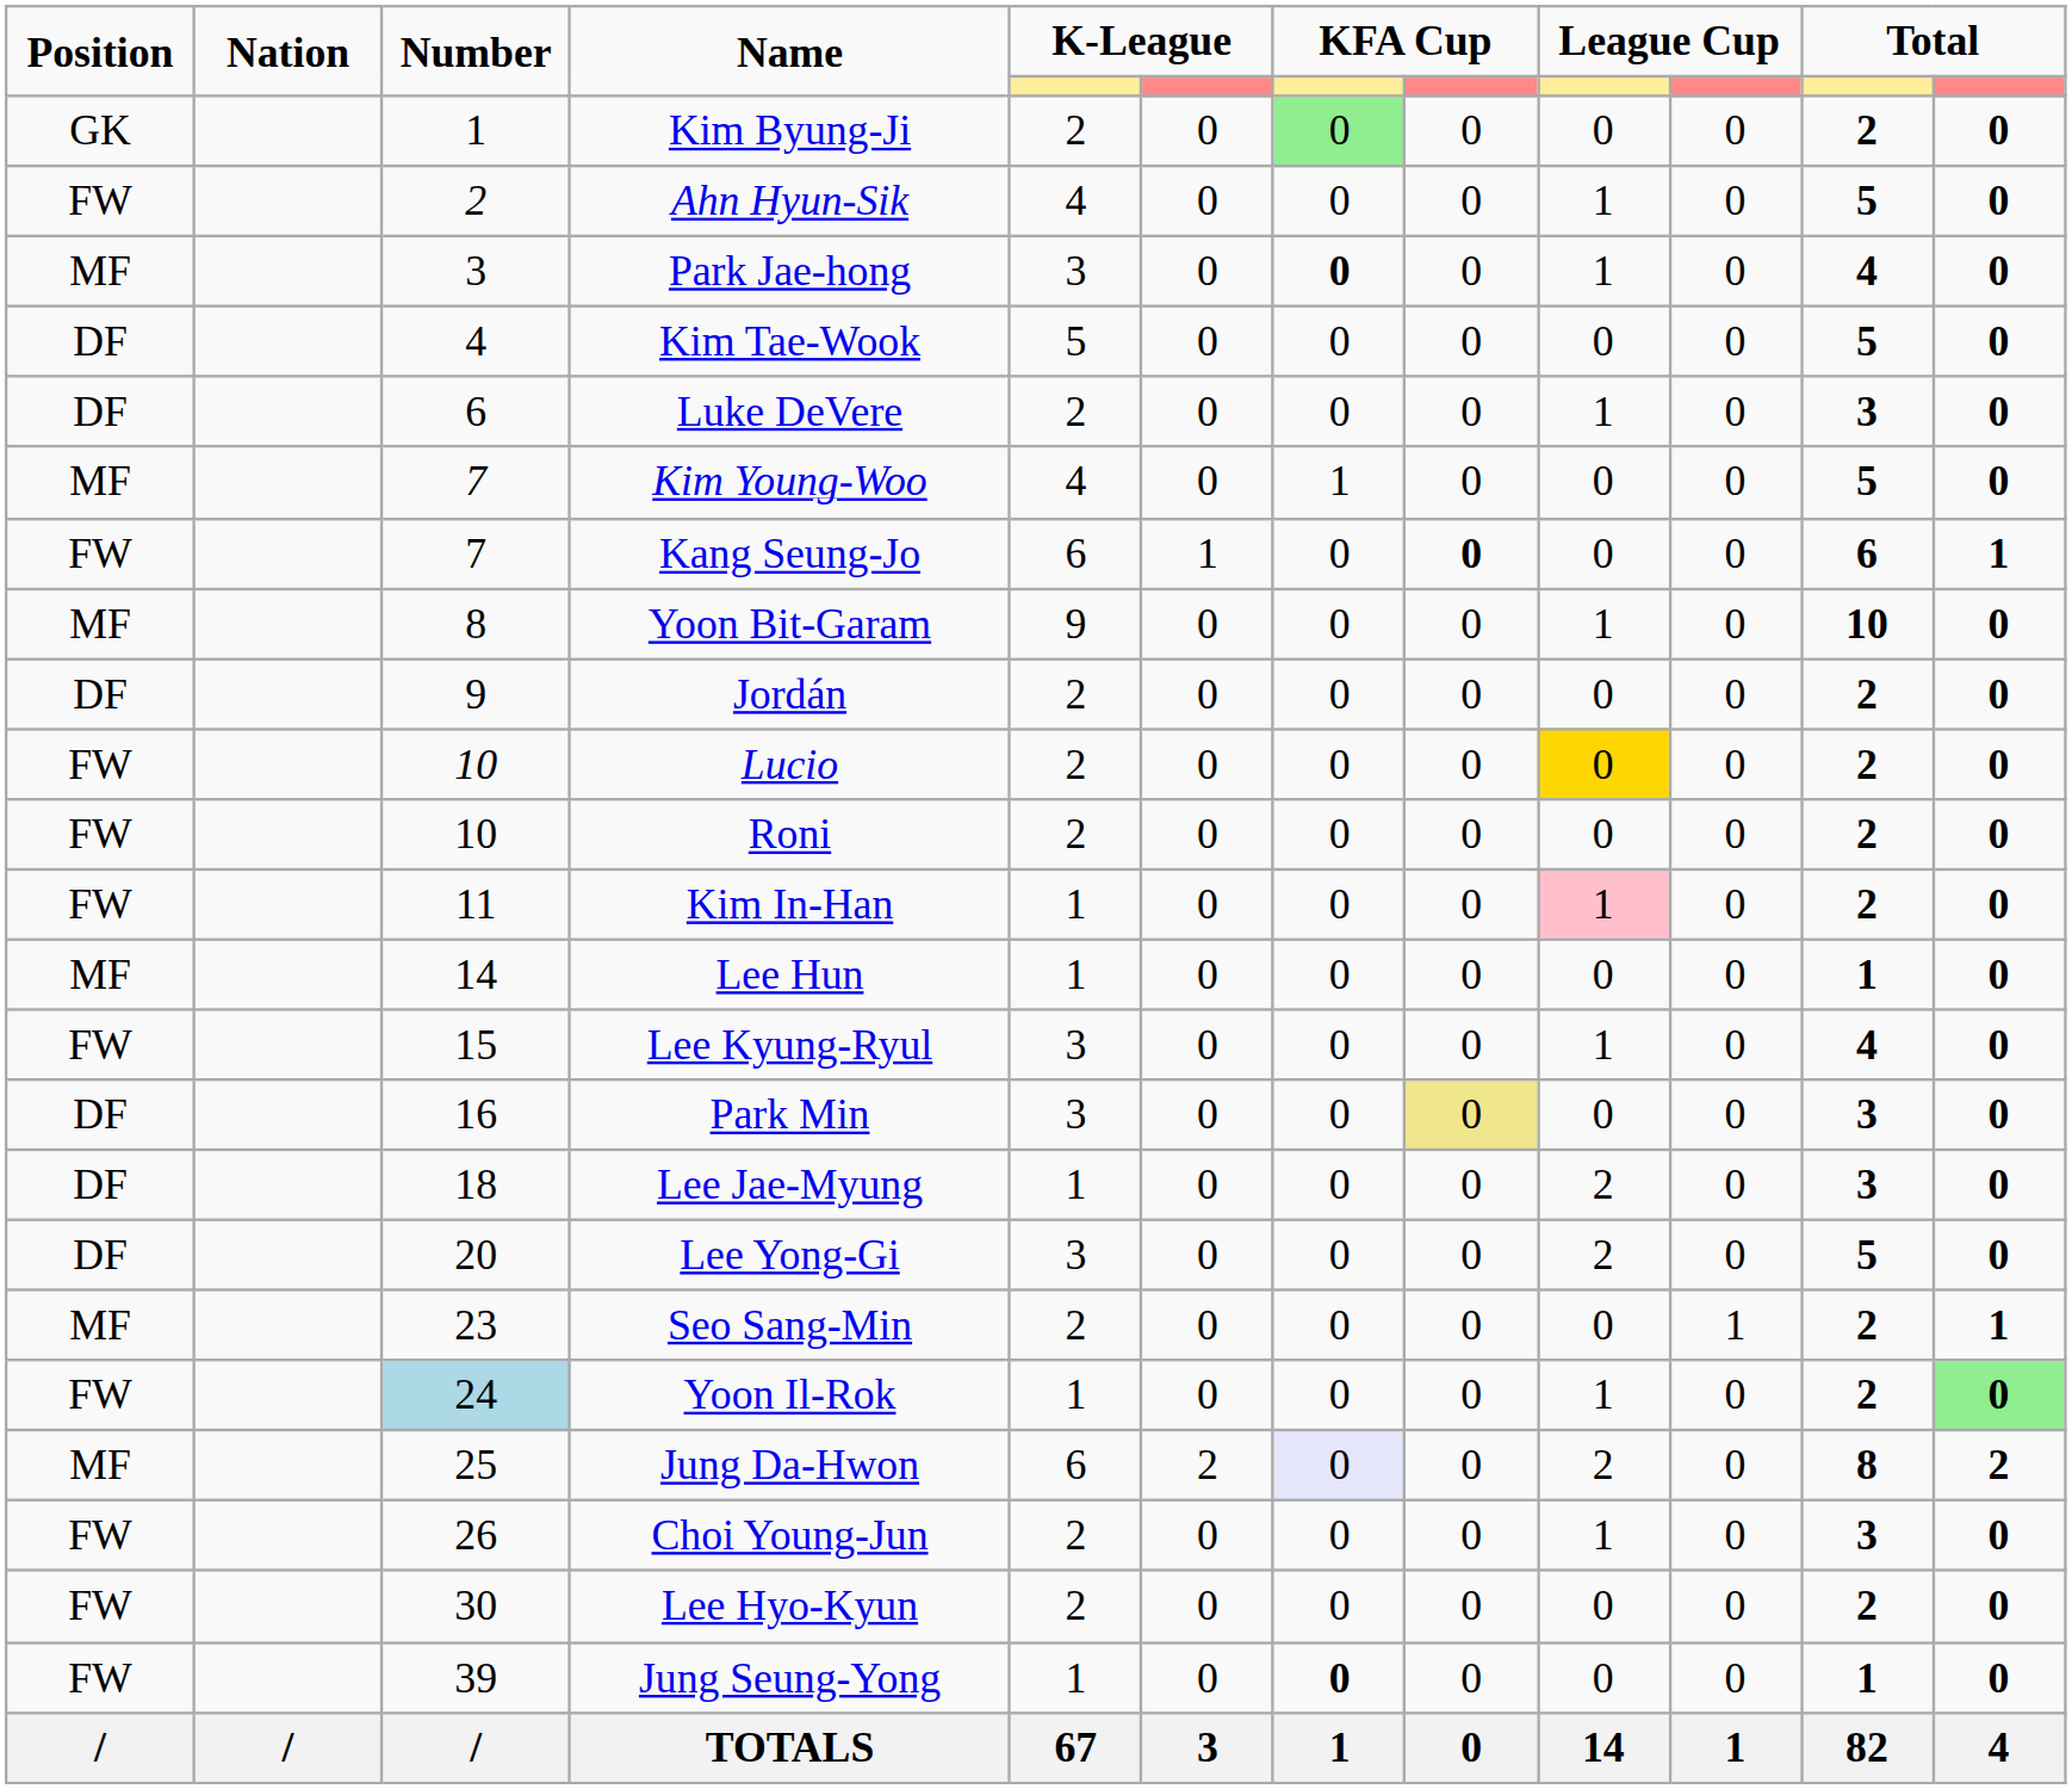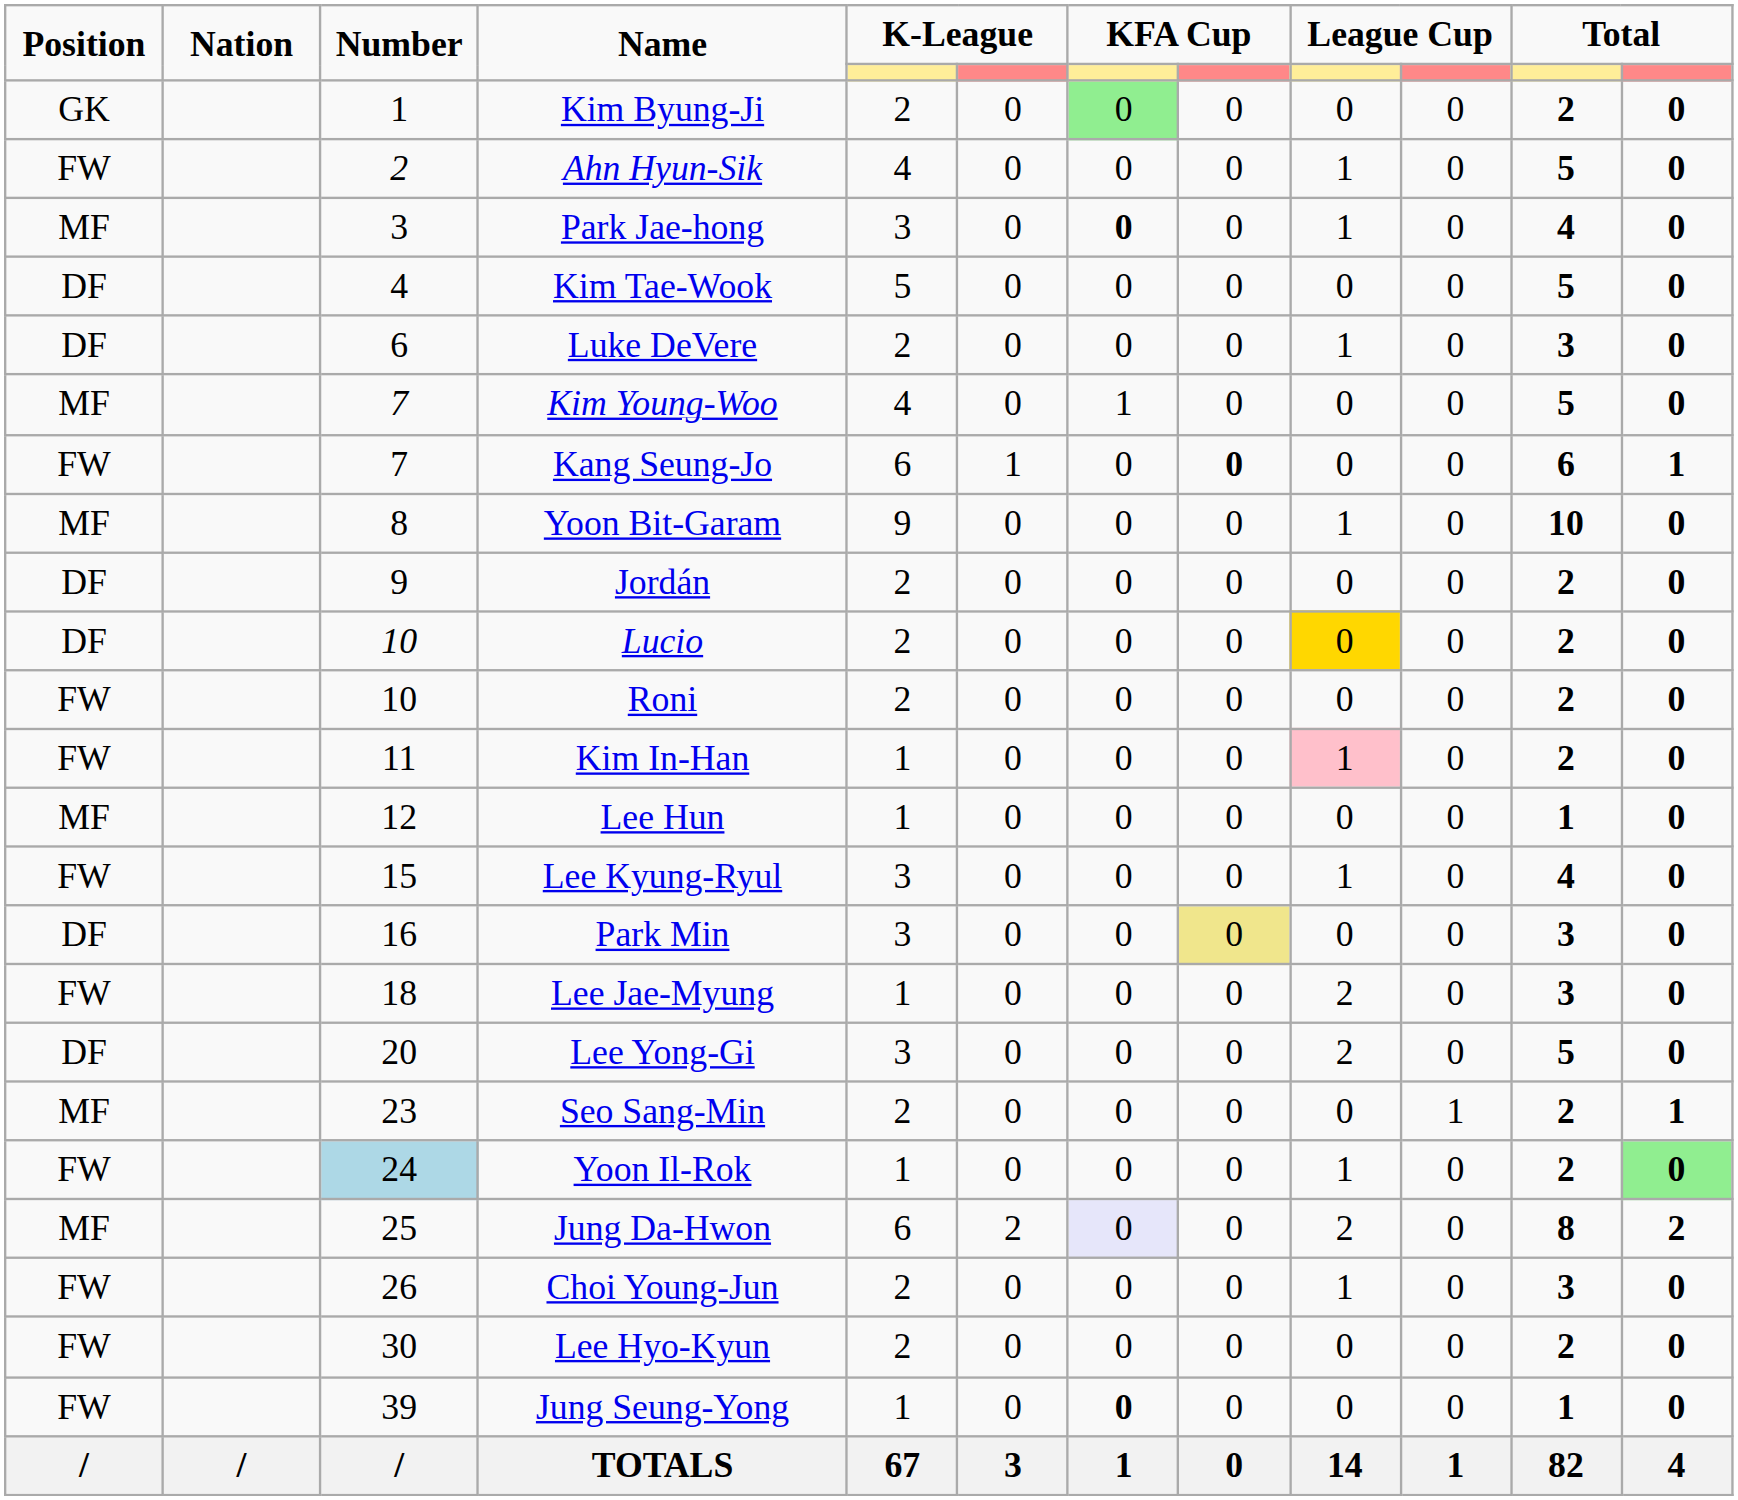 <table class="wikitable" style="font-size: 95%; text-align: center;">
 <tr>
 <td rowspan="2" width="60" align="center"><strong>Position</strong></td>
 <td rowspan="2" width="60" align="center"><strong>Nation</strong></td>
 <td rowspan="2" width="60" align="center"><strong>Number</strong></td>
 <td rowspan="2" width="150" align="center"><strong>Name</strong></td>
 <td colspan="2" width="80" align="center"><strong>K-League</strong></td>
 <td colspan="2" width="80" align="center"><strong>KFA Cup</strong></td>
 <td colspan="2" width="80" align="center"><strong>League Cup</strong></td>
 <td colspan="2" width="80" align="center"><strong>Total</strong></td>
 </tr>
 <tr>
 <th width="40" style="background: #FFEE99"></th>
 <th width="40" style="background: #FF8888"></th>
 <th width="40" style="background: #FFEE99"></th>
 <th width="40" style="background: #FF8888"></th>
 <th width="40" style="background: #FFEE99"></th>
 <th width="40" style="background: #FF8888"></th>
 <th width="40" style="background: #FFEE99"></th>
 <th width="40" style="background: #FF8888"></th>
 </tr>
 <tr>
 <td>GK</td>
 <td></td>
 <td>1</td>
 <td><a href='#'>Kim Byung-Ji</a></td>
 <td>2</td>
 <td>0</td>
 <td style="background: lightgreen;">0</td>
 <td>0</td>
 <td>0</td>
 <td>0</td>
 <td><strong>2</strong></td>
 <td><strong>0</strong></td>
 </tr>
 <tr>
 <td>FW</td>
 <td></td>
 <td><em>2</em></td>
 <td><em><a href='#'>Ahn Hyun-Sik</a></em></td>
 <td>4</td>
 <td>0</td>
 <td>0</td>
 <td>0</td>
 <td>1</td>
 <td>0</td>
 <td><strong>5</strong></td>
 <td><strong>0</strong></td>
 </tr>
 <tr>
 <td>MF</td>
 <td></td>
 <td>3</td>
 <td><a href='#'>Park Jae-hong</a></td>
 <td>3</td>
 <td>0</td>
 <td><strong>0</strong></td>
 <td>0</td>
 <td>1</td>
 <td>0</td>
 <td><strong>4</strong></td>
 <td><strong>0</strong></td>
 </tr>
 <tr>
 <td>DF</td>
 <td></td>
 <td>4</td>
 <td><a href='#'>Kim Tae-Wook</a></td>
 <td>5</td>
 <td>0</td>
 <td>0</td>
 <td>0</td>
 <td>0</td>
 <td>0</td>
 <td><strong>5</strong></td>
 <td><strong>0</strong></td>
 </tr>
 <tr>
 <td>DF</td>
 <td></td>
 <td>6</td>
 <td><a href='#'>Luke DeVere</a></td>
 <td>2</td>
 <td>0</td>
 <td>0</td>
 <td>0</td>
 <td>1</td>
 <td>0</td>
 <td><strong>3</strong></td>
 <td><strong>0</strong></td>
 </tr>
 <tr>
 <td>MF</td>
 <td></td>
 <td><em>7</em></td>
 <td><em><a href='#'>Kim Young-Woo</a></em></td>
 <td>4</td>
 <td>0</td>
 <td>1</td>
 <td>0</td>
 <td>0</td>
 <td>0</td>
 <td><strong>5</strong></td>
 <td><strong>0</strong></td>
 </tr>
 <tr>
 <td>FW</td>
 <td></td>
 <td>7</td>
 <td><a href='#'>Kang Seung-Jo</a></td>
 <td>6</td>
 <td>1</td>
 <td>0</td>
 <td><strong>0</strong></td>
 <td>0</td>
 <td>0</td>
 <td><strong>6</strong></td>
 <td><strong>1</strong></td>
 </tr>
 <tr>
 <td>MF</td>
 <td></td>
 <td>8</td>
 <td><a href='#'>Yoon Bit-Garam</a></td>
 <td>9</td>
 <td>0</td>
 <td>0</td>
 <td>0</td>
 <td>1</td>
 <td>0</td>
 <td><strong>10</strong></td>
 <td><strong>0</strong></td>
 </tr>
 <tr>
 <td>DF</td>
 <td></td>
 <td>9</td>
 <td><a href='#'>Jordán</a></td>
 <td>2</td>
 <td>0</td>
 <td>0</td>
 <td>0</td>
 <td>0</td>
 <td>0</td>
 <td><strong>2</strong></td>
 <td><strong>0</strong></td>
 </tr>
 <tr>
-<td>FW</td>
+<td>DF</td>
 <td></td>
 <td><em>10</em></td>
 <td><em><a href='#'>Lucio</a></em></td>
 <td>2</td>
 <td>0</td>
 <td>0</td>
 <td>0</td>
 <td style="background: gold;">0</td>
 <td>0</td>
 <td><strong>2</strong></td>
 <td><strong>0</strong></td>
 </tr>
 <tr>
 <td>FW</td>
 <td></td>
 <td>10</td>
 <td><a href='#'>Roni</a></td>
 <td>2</td>
 <td>0</td>
 <td>0</td>
 <td>0</td>
 <td>0</td>
 <td>0</td>
 <td><strong>2</strong></td>
 <td><strong>0</strong></td>
 </tr>
 <tr>
 <td>FW</td>
 <td></td>
 <td>11</td>
 <td><a href='#'>Kim In-Han</a></td>
 <td>1</td>
 <td>0</td>
 <td>0</td>
 <td>0</td>
 <td style="background: pink;">1</td>
 <td>0</td>
 <td><strong>2</strong></td>
 <td><strong>0</strong></td>
 </tr>
 <tr>
 <td>MF</td>
 <td></td>
-<td>14</td>
+<td>12</td>
 <td><a href='#'>Lee Hun</a></td>
 <td>1</td>
 <td>0</td>
 <td>0</td>
 <td>0</td>
 <td>0</td>
 <td>0</td>
 <td><strong>1</strong></td>
 <td><strong>0</strong></td>
 </tr>
 <tr>
 <td>FW</td>
 <td></td>
 <td>15</td>
 <td><a href='#'>Lee Kyung-Ryul</a></td>
 <td>3</td>
 <td>0</td>
 <td>0</td>
 <td>0</td>
 <td>1</td>
 <td>0</td>
 <td><strong>4</strong></td>
 <td><strong>0</strong></td>
 </tr>
 <tr>
 <td>DF</td>
 <td></td>
 <td>16</td>
 <td><a href='#'>Park Min</a></td>
 <td>3</td>
 <td>0</td>
 <td>0</td>
 <td style="background: khaki;">0</td>
 <td>0</td>
 <td>0</td>
 <td><strong>3</strong></td>
 <td><strong>0</strong></td>
 </tr>
 <tr>
-<td>DF</td>
+<td>FW</td>
 <td></td>
 <td>18</td>
 <td><a href='#'>Lee Jae-Myung</a></td>
 <td>1</td>
 <td>0</td>
 <td>0</td>
 <td>0</td>
 <td>2</td>
 <td>0</td>
 <td><strong>3</strong></td>
 <td><strong>0</strong></td>
 </tr>
 <tr>
 <td>DF</td>
 <td></td>
 <td>20</td>
 <td><a href='#'>Lee Yong-Gi</a></td>
 <td>3</td>
 <td>0</td>
 <td>0</td>
 <td>0</td>
 <td>2</td>
 <td>0</td>
 <td><strong>5</strong></td>
 <td><strong>0</strong></td>
 </tr>
 <tr>
 <td>MF</td>
 <td></td>
 <td>23</td>
 <td><a href='#'>Seo Sang-Min</a></td>
 <td>2</td>
 <td>0</td>
 <td>0</td>
 <td>0</td>
 <td>0</td>
 <td>1</td>
 <td><strong>2</strong></td>
 <td><strong>1</strong></td>
 </tr>
 <tr>
 <td>FW</td>
 <td></td>
 <td style="background: lightblue;">24</td>
 <td><a href='#'>Yoon Il-Rok</a></td>
 <td>1</td>
 <td>0</td>
 <td>0</td>
 <td>0</td>
 <td>1</td>
 <td>0</td>
 <td><strong>2</strong></td>
 <td style="background: lightgreen;"><strong>0</strong></td>
 </tr>
 <tr>
 <td>MF</td>
 <td></td>
 <td>25</td>
 <td><a href='#'>Jung Da-Hwon</a></td>
 <td>6</td>
 <td>2</td>
 <td style="background: lavender;">0</td>
 <td>0</td>
 <td>2</td>
 <td>0</td>
 <td><strong>8</strong></td>
 <td><strong>2</strong></td>
 </tr>
 <tr>
 <td>FW</td>
 <td></td>
 <td>26</td>
 <td><a href='#'>Choi Young-Jun</a></td>
 <td>2</td>
 <td>0</td>
 <td>0</td>
 <td>0</td>
 <td>1</td>
 <td>0</td>
 <td><strong>3</strong></td>
 <td><strong>0</strong></td>
 </tr>
 <tr>
 <td>FW</td>
 <td></td>
 <td>30</td>
 <td><a href='#'>Lee Hyo-Kyun</a></td>
 <td>2</td>
 <td>0</td>
 <td>0</td>
 <td>0</td>
 <td>0</td>
 <td>0</td>
 <td><strong>2</strong></td>
 <td><strong>0</strong></td>
 </tr>
 <tr>
 <td>FW</td>
 <td></td>
 <td>39</td>
 <td><a href='#'>Jung Seung-Yong</a></td>
 <td>1</td>
 <td>0</td>
 <td><strong>0</strong></td>
 <td>0</td>
 <td>0</td>
 <td>0</td>
 <td><strong>1</strong></td>
 <td><strong>0</strong></td>
 </tr>
 <tr>
 <th>/</th>
 <th>/</th>
 <th>/</th>
 <th>TOTALS</th>
 <th>67</th>
 <th>3</th>
 <th>1</th>
 <th>0</th>
 <th>14</th>
 <th>1</th>
 <th>82</th>
 <th>4</th>
 </tr>
 </table>
